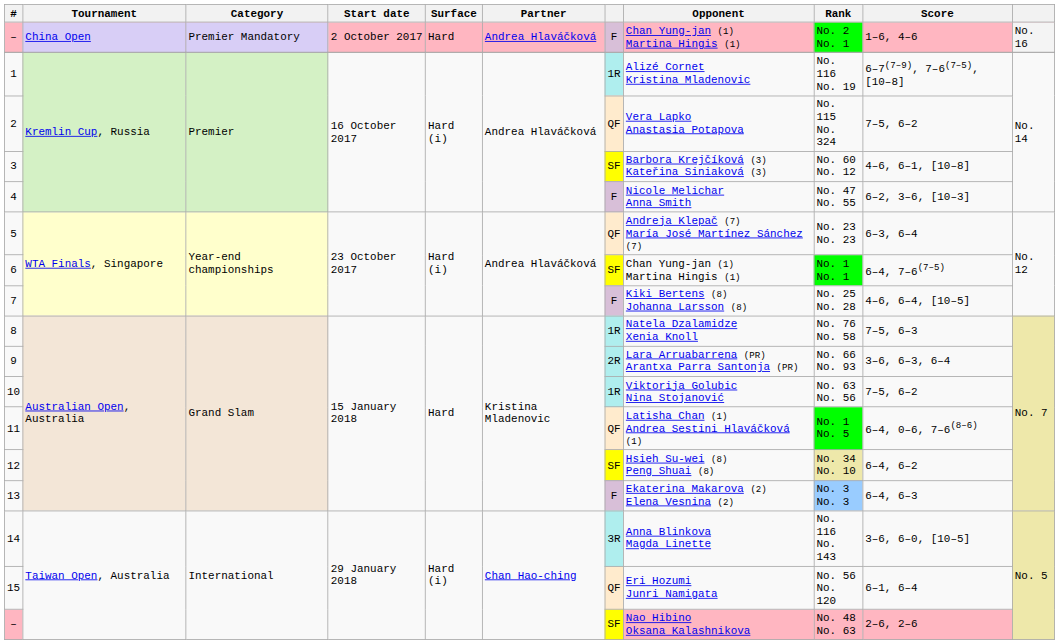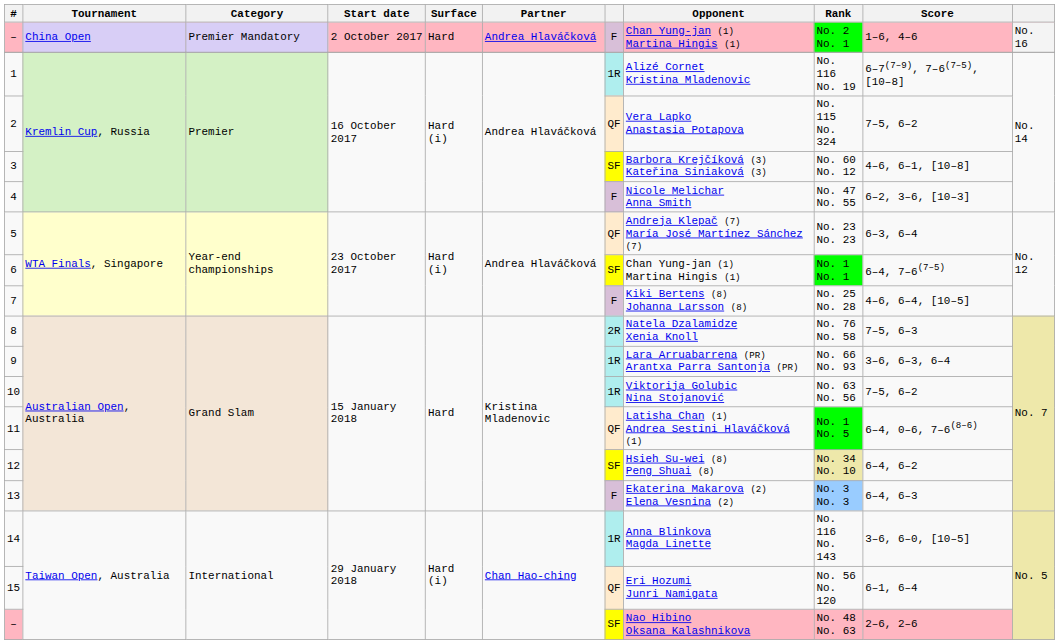 <table class="wikitable sortable">
 <tr>
 <th scope="col">#</th>
 <th scope="col">Tournament</th>
 <th scope="col">Category</th>
 <th scope="col">Start date</th>
 <th scope="col">Surface</th>
 <th scope="col">Partner</th>
 <th scope="col"></th>
 <th scope="col">Opponent</th>
 <th scope="col">Rank</th>
 <th class="unsortable" scope="col">Score</th>
 <th></th>
 </tr>
 <tr bgcolor="lightpink">
 <td align="center">–</td>
 <td bgcolor="#d8cef6"><a href='#'>China Open</a></td>
 <td bgcolor="#d8cef6">Premier Mandatory</td>
 <td>2 October 2017</td>
 <td>Hard</td>
 <td> <a href='#'>Andrea Hlaváčková</a></td>
 <td bgcolor=thistle align="center">F</td>
 <td> <a href='#'>Chan Yung-jan</a> <small>(1)</small><br> <a href='#'>Martina Hingis</a> <small>(1)</small></td>
 <td align="left" bgcolor=lime>No. 2<br>No. 1</td>
 <td>1–6, 4–6</td>
 <td bgcolor=#F4F4F4>No. 16</td>
 </tr>
 <tr>
 </tr>
 <tr>
 <td align="center">1</td>
 <td rowspan=4 bgcolor="#D4F1C5"><a href='#'>Kremlin Cup</a>, Russia</td>
 <td rowspan=4 bgcolor="#D4F1C5">Premier</td>
 <td rowspan=4>16 October 2017</td>
 <td rowspan=4>Hard (i)</td>
 <td rowspan=4> Andrea Hlaváčková</td>
 <td bgcolor=afeeee align="center">1R</td>
 <td> <a href='#'>Alizé Cornet</a><br> <a href='#'>Kristina Mladenovic</a></td>
 <td>No. 116<br>No. 19</td>
 <td>6–7<sup>(7–9)</sup>, 7–6<sup>(7–5)</sup>, [10–8]</td>
 <td rowspan=4>No. 14</td>
 </tr>
 <tr>
 <td align="center">2</td>
 <td bgcolor=ffebcd align="center">QF</td>
 <td> <a href='#'>Vera Lapko</a><br> <a href='#'>Anastasia Potapova</a></td>
 <td>No. 115<br>No. 324</td>
 <td>7–5, 6–2</td>
 </tr>
 <tr>
 <td align="center">3</td>
 <td bgcolor=yellow align="center">SF</td>
 <td> <a href='#'>Barbora Krejčíková</a> <small>(3)</small><br> <a href='#'>Kateřina Siniaková</a> <small>(3)</small></td>
 <td>No. 60<br>No. 12</td>
 <td>4–6, 6–1, [10–8]</td>
 </tr>
 <tr>
 <td align="center">4</td>
 <td bgcolor=thistle align="center">F</td>
 <td> <a href='#'>Nicole Melichar</a><br> <a href='#'>Anna Smith</a></td>
 <td>No. 47<br>No. 55</td>
 <td>6–2, 3–6, [10–3]</td>
 </tr>
 <tr>
 <td align="center">5</td>
 <td rowspan=3 bgcolor=#ffc><a href='#'>WTA Finals</a>, Singapore</td>
 <td rowspan=3 bgcolor=#ffc>Year-end championships</td>
 <td rowspan=3>23 October 2017</td>
 <td rowspan=3>Hard (i)</td>
 <td rowspan=3> Andrea Hlaváčková</td>
 <td bgcolor=ffebcd align="center">QF</td>
 <td> <a href='#'>Andreja Klepač</a> <small>(7)</small><br> <a href='#'>María José Martínez Sánchez</a> <small>(7)</small></td>
 <td>No. 23<br>No. 23</td>
 <td>6–3, 6–4</td>
 <td rowspan=3>No. 12</td>
 </tr>
 <tr>
 <td align="center">6</td>
 <td bgcolor=yellow align="center">SF</td>
 <td> Chan Yung-jan <small>(1)</small><br> Martina Hingis <small>(1)</small></td>
 <td align="left" bgcolor=lime>No. 1<br>No. 1</td>
 <td>6–4, 7–6<sup>(7–5)</sup></td>
 </tr>
 <tr>
 <td align="center">7</td>
 <td bgcolor=thistle align="center">F</td>
 <td> <a href='#'>Kiki Bertens</a> <small>(8)</small><br> <a href='#'>Johanna Larsson</a> <small>(8)</small></td>
 <td>No. 25<br>No. 28</td>
 <td>4–6, 6–4, [10–5]</td>
 </tr>
 <tr>
 <td align="center">8</td>
 <td rowspan=6 bgcolor=f3e6d7><a href='#'>Australian Open</a>, Australia</td>
 <td rowspan=6 bgcolor=f3e6d7>Grand Slam</td>
 <td rowspan=6>15 January 2018</td>
 <td rowspan=6>Hard</td>
 <td rowspan=6> Kristina Mladenovic</td>
-<td bgcolor=afeeee align="center">1R</td>
+<td bgcolor=afeeee align="center">2R</td>
 <td> <a href='#'>Natela Dzalamidze</a><br> <a href='#'>Xenia Knoll</a></td>
 <td>No. 76<br>No. 58</td>
 <td>7–5, 6–3</td>
 <td rowspan=6 bgcolor=EEE8AA>No. 7</td>
 </tr>
 <tr>
 <td align="center">9</td>
-<td bgcolor=afeeee align="center">2R</td>
+<td bgcolor=afeeee align="center">1R</td>
 <td> <a href='#'>Lara Arruabarrena</a> <small>(PR)</small><br> <a href='#'>Arantxa Parra Santonja</a> <small>(PR)</small></td>
 <td>No. 66<br>No. 93</td>
 <td>3–6, 6–3, 6–4</td>
 </tr>
 <tr>
 <td align="center">10</td>
 <td bgcolor=afeeee align="center">1R</td>
 <td> <a href='#'>Viktorija Golubic</a><br> <a href='#'>Nina Stojanović</a></td>
 <td>No. 63<br>No. 56</td>
 <td>7–5, 6–2</td>
 </tr>
 <tr>
 <td align="center">11</td>
 <td bgcolor=ffebcd align="center">QF</td>
 <td> <a href='#'>Latisha Chan</a> <small>(1)</small><br> <a href='#'>Andrea Sestini Hlaváčková</a> <small>(1)</small></td>
 <td align="left" bgcolor=lime>No. 1<br>No. 5</td>
 <td>6–4, 0–6, 7–6<sup>(8–6)</sup></td>
 </tr>
 <tr>
 <td align="center">12</td>
 <td bgcolor=yellow align="center">SF</td>
 <td> <a href='#'>Hsieh Su-wei</a> <small>(8)</small><br> <a href='#'>Peng Shuai</a> <small>(8)</small></td>
 <td align="left" bgcolor=EEE8AA>No. 34<br>No. 10</td>
 <td>6–4, 6–2</td>
 </tr>
 <tr>
 <td align="center">13</td>
 <td bgcolor=thistle align="center">F</td>
 <td> <a href='#'>Ekaterina Makarova</a> <small>(2)</small><br> <a href='#'>Elena Vesnina</a> <small>(2)</small></td>
 <td align="left" bgcolor=99ccff>No. 3<br>No. 3</td>
 <td>6–4, 6–3</td>
 </tr>
 <tr>
 <td align="center">14</td>
 <td rowspan=3><a href='#'>Taiwan Open</a>, Australia</td>
 <td rowspan=3>International</td>
 <td rowspan=3>29 January 2018</td>
 <td rowspan=3>Hard (i)</td>
 <td rowspan=3> <a href='#'>Chan Hao-ching</a></td>
-<td bgcolor=afeeee align="center">3R</td>
+<td bgcolor=afeeee align="center">1R</td>
 <td> <a href='#'>Anna Blinkova</a><br> <a href='#'>Magda Linette</a></td>
 <td>No. 116<br>No. 143</td>
 <td>3–6, 6–0, [10–5]</td>
 <td rowspan=3 bgcolor=EEE8AA>No. 5</td>
 </tr>
 <tr>
 <td align="center">15</td>
 <td bgcolor=ffebcd align="center">QF</td>
 <td> <a href='#'>Eri Hozumi</a><br> <a href='#'>Junri Namigata</a></td>
 <td>No. 56<br>No. 120</td>
 <td>6–1, 6–4</td>
 </tr>
 <tr>
 <td bgcolor="lightpink" align=center>–</td>
 <td bgcolor=yellow align="center">SF</td>
 <td bgcolor="lightpink"> <a href='#'>Nao Hibino</a><br> <a href='#'>Oksana Kalashnikova</a></td>
 <td bgcolor="lightpink" bgcolor=F4F4F4>No. 48<br>No. 63</td>
 <td bgcolor="lightpink">2–6, 2–6</td>
 </tr>
 </table>
